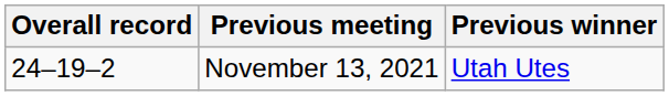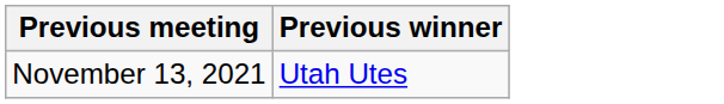 <table class="wikitable">
 <tr>
-<th>Overall record</th>
 <th>Previous meeting</th>
 <th>Previous winner</th>
 </tr>
 <tr>
-<td>24–19–2</td>
 <td>November 13, 2021</td>
 <td><a href='#'>Utah Utes</a></td>
 </tr>
 </table>
